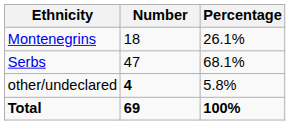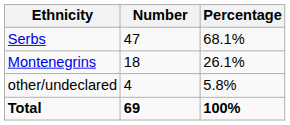 <table class="wikitable">
 <tr>
 <th width="100px">Ethnicity</th>
 <th width="80px">Number</th>
 <th width="80px">Percentage</th>
 </tr>
 <tr>
+<td><a href='#'>Serbs</a></td>
+<td>47</td>
+<td>68.1%</td>
+</tr>
+<tr>
 <td><a href='#'>Montenegrins</a></td>
 <td>18</td>
 <td>26.1%</td>
 </tr>
 <tr>
-<td><a href='#'>Serbs</a></td>
-<td>47</td>
-<td>68.1%</td>
-</tr>
-<tr>
 <td>other/undeclared</td>
-<td><strong>4</strong></td>
+<td>4</td>
 <td>5.8%</td>
 </tr>
 <tr>
 <td><strong>Total</strong></td>
 <td><strong>69</strong></td>
 <td><strong>100%</strong></td>
 </tr>
 </table>
